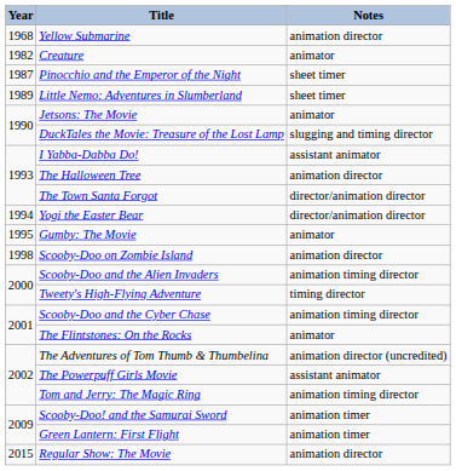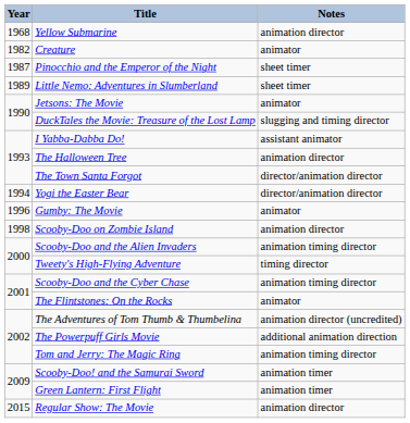 <table class="wikitable">
 <tr>
 <th style="background:#B0C4DE;">Year</th>
 <th style="background:#B0C4DE;">Title</th>
 <th style="background:#B0C4DE;">Notes</th>
 </tr>
 <tr>
 <td>1968</td>
 <td><em><a href='#'>Yellow Submarine</a></em></td>
 <td>animation director</td>
 </tr>
 <tr>
 <td>1982</td>
 <td><em><a href='#'>Creature</a></em></td>
 <td>animator</td>
 </tr>
 <tr>
 <td>1987</td>
 <td><em><a href='#'>Pinocchio and the Emperor of the Night</a></em></td>
 <td>sheet timer</td>
 </tr>
 <tr>
 <td>1989</td>
 <td><em><a href='#'>Little Nemo: Adventures in Slumberland</a></em></td>
 <td>sheet timer</td>
 </tr>
 <tr>
 <td rowspan="2">1990</td>
 <td><em><a href='#'>Jetsons: The Movie</a></em></td>
 <td>animator</td>
 </tr>
 <tr>
 <td><em><a href='#'>DuckTales the Movie: Treasure of the Lost Lamp</a></em></td>
 <td>slugging and timing director</td>
 </tr>
 <tr>
 <td rowspan="3">1993</td>
 <td><em><a href='#'>I Yabba-Dabba Do!</a></em></td>
 <td>assistant animator</td>
 </tr>
 <tr>
 <td><em><a href='#'>The Halloween Tree</a></em></td>
 <td>animation director</td>
 </tr>
 <tr>
 <td><em><a href='#'>The Town Santa Forgot</a></em></td>
 <td>director/animation director</td>
 </tr>
 <tr>
 <td>1994</td>
 <td><em><a href='#'>Yogi the Easter Bear</a></em></td>
 <td>director/animation director</td>
 </tr>
 <tr>
-<td>1995</td>
+<td>1996</td>
 <td><em><a href='#'>Gumby: The Movie</a></em></td>
 <td>animator</td>
 </tr>
 <tr>
 <td>1998</td>
 <td><em><a href='#'>Scooby-Doo on Zombie Island</a></em></td>
 <td>animation director</td>
 </tr>
 <tr>
 <td rowspan="2">2000</td>
 <td><em><a href='#'>Scooby-Doo and the Alien Invaders</a></em></td>
 <td>animation timing director</td>
 </tr>
 <tr>
 <td><em><a href='#'>Tweety's High-Flying Adventure</a></em></td>
 <td>timing director</td>
 </tr>
 <tr>
 <td rowspan="2">2001</td>
 <td><em><a href='#'>Scooby-Doo and the Cyber Chase</a></em></td>
 <td>animation timing director</td>
 </tr>
 <tr>
 <td><em><a href='#'>The Flintstones: On the Rocks</a></em></td>
 <td>animator</td>
 </tr>
 <tr>
 <td rowspan="3">2002</td>
 <td><em>The Adventures of Tom Thumb & Thumbelina</em></td>
 <td>animation director (uncredited)</td>
 </tr>
 <tr>
 <td><em><a href='#'>The Powerpuff Girls Movie</a></em></td>
-<td>assistant animator</td>
+<td>additional animation direction</td>
 </tr>
 <tr>
 <td><em><a href='#'>Tom and Jerry: The Magic Ring</a></em></td>
 <td>animation timing director</td>
 </tr>
 <tr>
 <td rowspan="2">2009</td>
 <td><em><a href='#'>Scooby-Doo! and the Samurai Sword</a></em></td>
 <td>animation timer</td>
 </tr>
 <tr>
 <td><em><a href='#'>Green Lantern: First Flight</a></em></td>
 <td>animation timer</td>
 </tr>
 <tr>
 <td>2015</td>
 <td><em><a href='#'>Regular Show: The Movie</a></em></td>
 <td>animation director</td>
 </tr>
 </table>
